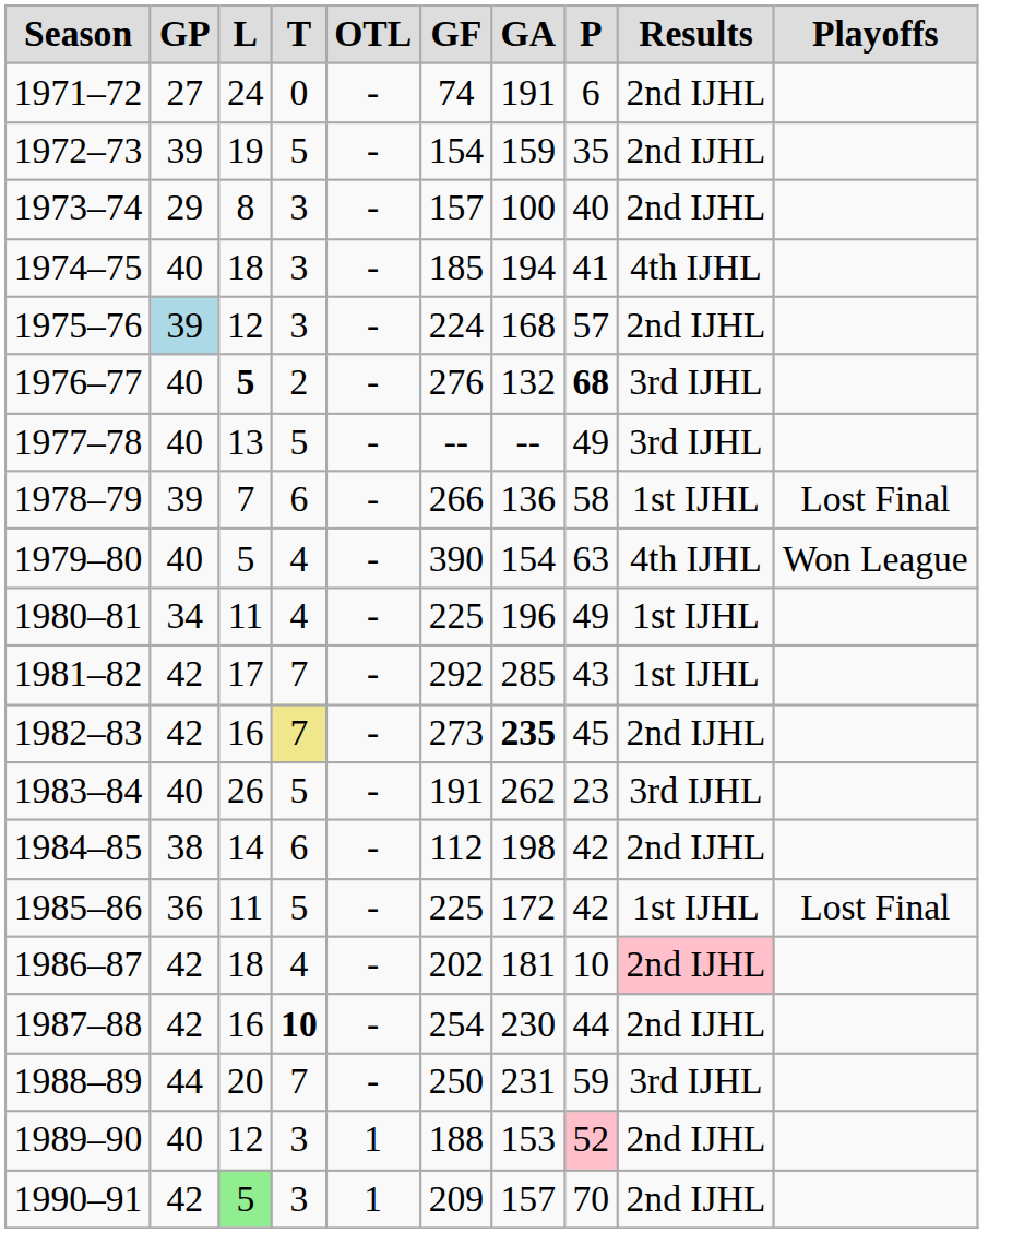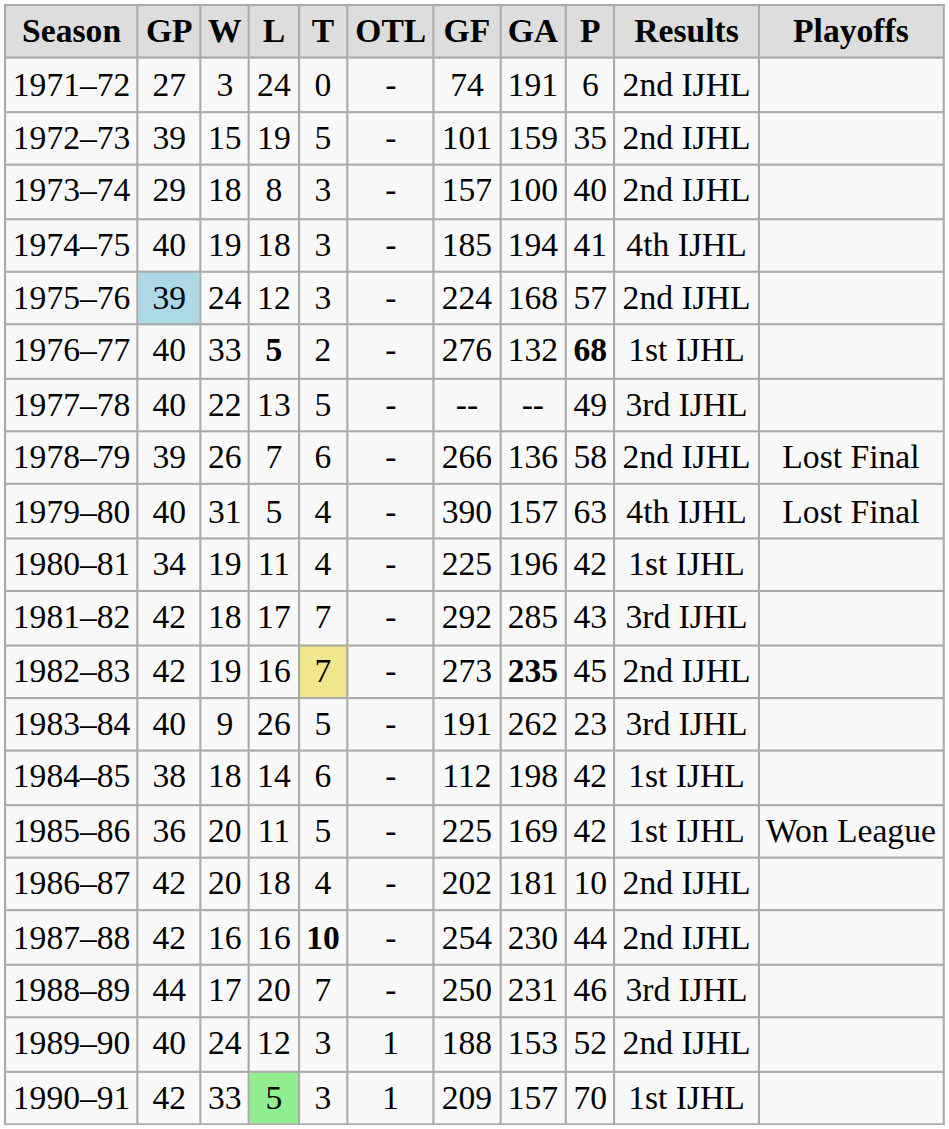 <table class="wikitable">
 <tr align="center"  bgcolor="#dddddd">
 <td><strong>Season</strong></td>
 <td><strong>GP</strong></td>
+<td><strong>W</strong></td>
 <td><strong>L</strong></td>
 <td><strong>T</strong></td>
 <td><strong>OTL</strong></td>
 <td><strong>GF</strong></td>
 <td><strong>GA</strong></td>
 <td><strong>P</strong></td>
 <td><strong>Results</strong></td>
 <td><strong>Playoffs</strong></td>
 </tr>
 <tr align="center">
 <td>1971–72</td>
 <td>27</td>
+<td>3</td>
 <td>24</td>
 <td>0</td>
 <td>-</td>
 <td>74</td>
 <td>191</td>
 <td>6</td>
 <td>2nd IJHL</td>
 <td></td>
 </tr>
 <tr align="center">
 <td>1972–73</td>
 <td>39</td>
+<td>15</td>
 <td>19</td>
 <td>5</td>
 <td>-</td>
-<td>154</td>
+<td>101</td>
 <td>159</td>
 <td>35</td>
 <td>2nd IJHL</td>
 <td></td>
 </tr>
 <tr align="center">
 <td>1973–74</td>
 <td>29</td>
+<td>18</td>
 <td>8</td>
 <td>3</td>
 <td>-</td>
 <td>157</td>
 <td>100</td>
 <td>40</td>
 <td>2nd IJHL</td>
 <td></td>
 </tr>
 <tr align="center">
 <td>1974–75</td>
 <td>40</td>
+<td>19</td>
 <td>18</td>
 <td>3</td>
 <td>-</td>
 <td>185</td>
 <td>194</td>
 <td>41</td>
 <td>4th IJHL</td>
 <td></td>
 </tr>
 <tr align="center">
 <td>1975–76</td>
 <td style="background: lightblue;">39</td>
+<td>24</td>
 <td>12</td>
 <td>3</td>
 <td>-</td>
 <td>224</td>
 <td>168</td>
 <td>57</td>
 <td>2nd IJHL</td>
 <td></td>
 </tr>
 <tr align="center">
 <td>1976–77</td>
 <td>40</td>
+<td>33</td>
 <td><strong>5</strong></td>
 <td>2</td>
 <td>-</td>
 <td>276</td>
 <td>132</td>
 <td><strong>68</strong></td>
-<td>3rd IJHL</td>
+<td>1st IJHL</td>
 <td></td>
 </tr>
 <tr align="center">
 <td>1977–78</td>
 <td>40</td>
+<td>22</td>
 <td>13</td>
 <td>5</td>
 <td>-</td>
 <td>--</td>
 <td>--</td>
 <td>49</td>
 <td>3rd IJHL</td>
 <td></td>
 </tr>
 <tr align="center">
 <td>1978–79</td>
 <td>39</td>
+<td>26</td>
 <td>7</td>
 <td>6</td>
 <td>-</td>
 <td>266</td>
 <td>136</td>
 <td>58</td>
-<td>1st IJHL</td>
+<td>2nd IJHL</td>
 <td>Lost Final</td>
 </tr>
 <tr align="center">
 <td>1979–80</td>
 <td>40</td>
+<td>31</td>
 <td>5</td>
 <td>4</td>
 <td>-</td>
 <td>390</td>
-<td>154</td>
+<td>157</td>
 <td>63</td>
 <td>4th IJHL</td>
-<td>Won League</td>
+<td>Lost Final</td>
 </tr>
 <tr align="center">
 <td>1980–81</td>
 <td>34</td>
+<td>19</td>
 <td>11</td>
 <td>4</td>
 <td>-</td>
 <td>225</td>
 <td>196</td>
-<td>49</td>
+<td>42</td>
 <td>1st IJHL</td>
 <td></td>
 </tr>
 <tr align="center">
 <td>1981–82</td>
 <td>42</td>
+<td>18</td>
 <td>17</td>
 <td>7</td>
 <td>-</td>
 <td>292</td>
 <td>285</td>
 <td>43</td>
-<td>1st IJHL</td>
+<td>3rd IJHL</td>
 <td></td>
 </tr>
 <tr align="center">
 <td>1982–83</td>
 <td>42</td>
+<td>19</td>
 <td>16</td>
 <td style="background: khaki;">7</td>
 <td>-</td>
 <td>273</td>
 <td><strong>235</strong></td>
 <td>45</td>
 <td>2nd IJHL</td>
 <td></td>
 </tr>
 <tr align="center">
 <td>1983–84</td>
 <td>40</td>
+<td>9</td>
 <td>26</td>
 <td>5</td>
 <td>-</td>
 <td>191</td>
 <td>262</td>
 <td>23</td>
 <td>3rd IJHL</td>
 <td></td>
 </tr>
 <tr align="center">
 <td>1984–85</td>
 <td>38</td>
+<td>18</td>
 <td>14</td>
 <td>6</td>
 <td>-</td>
 <td>112</td>
 <td>198</td>
 <td>42</td>
-<td>2nd IJHL</td>
+<td>1st IJHL</td>
 <td></td>
 </tr>
 <tr align="center">
 <td>1985–86</td>
 <td>36</td>
+<td>20</td>
 <td>11</td>
 <td>5</td>
 <td>-</td>
 <td>225</td>
-<td>172</td>
+<td>169</td>
 <td>42</td>
 <td>1st IJHL</td>
-<td>Lost Final</td>
+<td>Won League</td>
 </tr>
 <tr align="center">
 <td>1986–87</td>
 <td>42</td>
+<td>20</td>
 <td>18</td>
 <td>4</td>
 <td>-</td>
 <td>202</td>
 <td>181</td>
 <td>10</td>
-<td style="background: pink;">2nd IJHL</td>
+<td>2nd IJHL</td>
 <td></td>
 </tr>
 <tr align="center">
 <td>1987–88</td>
 <td>42</td>
+<td>16</td>
 <td>16</td>
 <td><strong>10</strong></td>
 <td>-</td>
 <td>254</td>
 <td>230</td>
 <td>44</td>
 <td>2nd IJHL</td>
 <td></td>
 </tr>
 <tr align="center">
 <td>1988–89</td>
 <td>44</td>
+<td>17</td>
 <td>20</td>
 <td>7</td>
 <td>-</td>
 <td>250</td>
 <td>231</td>
-<td>59</td>
+<td>46</td>
 <td>3rd IJHL</td>
 <td></td>
 </tr>
 <tr align="center">
 <td>1989–90</td>
 <td>40</td>
+<td>24</td>
 <td>12</td>
 <td>3</td>
 <td>1</td>
 <td>188</td>
 <td>153</td>
-<td style="background: pink;">52</td>
+<td>52</td>
 <td>2nd IJHL</td>
 <td></td>
 </tr>
 <tr align="center">
 <td>1990–91</td>
 <td>42</td>
+<td>33</td>
 <td style="background: lightgreen;">5</td>
 <td>3</td>
 <td>1</td>
 <td>209</td>
 <td>157</td>
 <td>70</td>
-<td>2nd IJHL</td>
+<td>1st IJHL</td>
 <td></td>
 </tr>
 </table>
